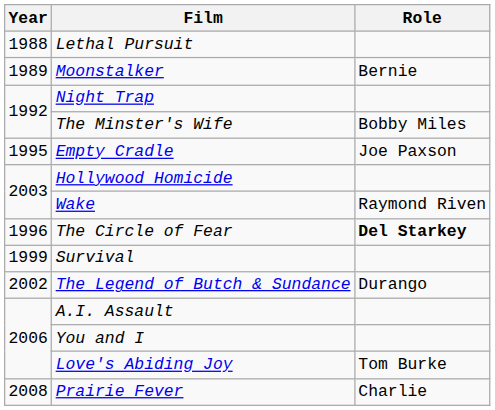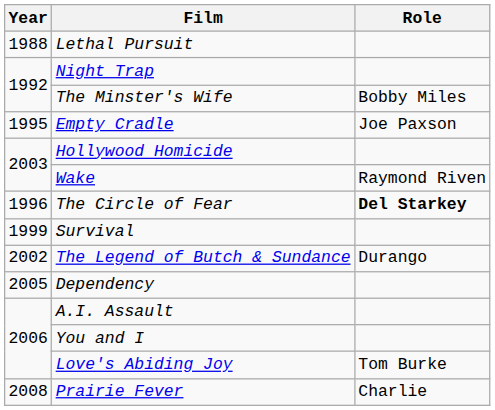 <table class="wikitable sortable" style=text-align:left>
 <tr>
 <th scope="col">Year</th>
 <th scope="col">Film</th>
 <th scope="col">Role</th>
 </tr>
 <tr>
 <td>1988</td>
 <td><em>Lethal Pursuit</em></td>
 <td></td>
-</tr>
-<tr>
-<td>1989</td>
-<td><em><a href='#'>Moonstalker</a></em></td>
-<td>Bernie</td>
 </tr>
 <tr>
 <td rowspan="2">1992</td>
 <td><em><a href='#'>Night Trap</a></em></td>
 <td></td>
 </tr>
 <tr>
 <td><em>The Minster's Wife</em></td>
 <td>Bobby Miles</td>
 </tr>
 <tr>
 <td>1995</td>
 <td><em><a href='#'>Empty Cradle</a></em></td>
 <td>Joe Paxson</td>
 </tr>
 <tr>
 <td rowspan="2">2003</td>
 <td><em><a href='#'>Hollywood Homicide</a></em></td>
 <td></td>
 </tr>
 <tr>
 <td><em><a href='#'>Wake</a></em></td>
 <td>Raymond Riven</td>
 </tr>
 <tr>
 <td>1996</td>
 <td><em>The Circle of Fear</em></td>
 <td><strong>Del Starkey</strong></td>
 </tr>
 <tr>
 <td>1999</td>
 <td><em>Survival</em></td>
 <td></td>
 </tr>
 <tr>
 <td>2002</td>
 <td><em><a href='#'>The Legend of Butch & Sundance</a></em></td>
 <td>Durango</td>
 </tr>
 <tr>
+<td>2005</td>
+<td><em>Dependency</em></td>
+<td></td>
+</tr>
+<tr>
 <td rowspan="3">2006</td>
 <td><em>A.I. Assault</em></td>
 <td></td>
 </tr>
 <tr>
 <td><em>You and I</em></td>
 <td></td>
 </tr>
 <tr>
 <td><em><a href='#'>Love's Abiding Joy</a></em></td>
 <td>Tom Burke</td>
 </tr>
 <tr>
 <td>2008</td>
 <td><em><a href='#'>Prairie Fever</a></em></td>
 <td>Charlie</td>
 </tr>
 </table>
